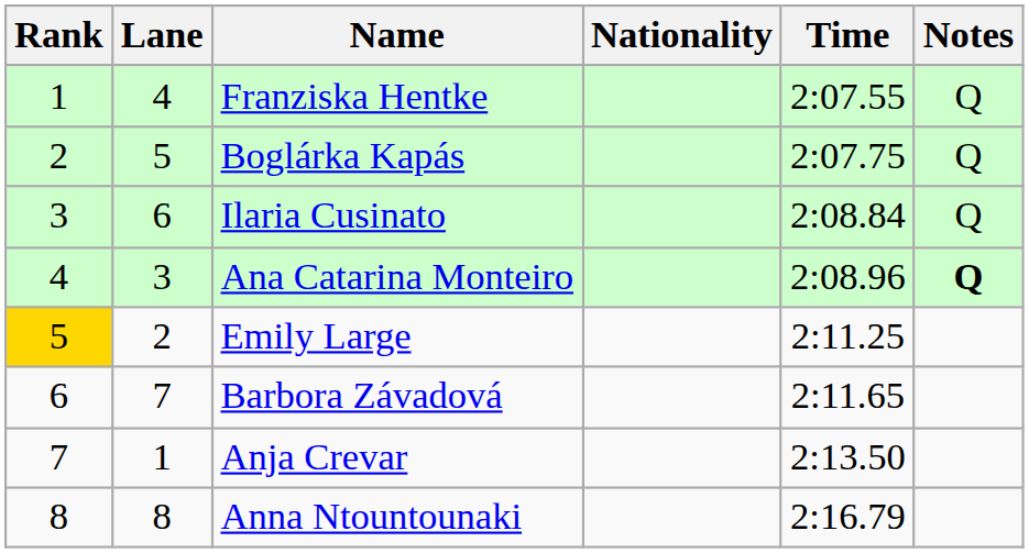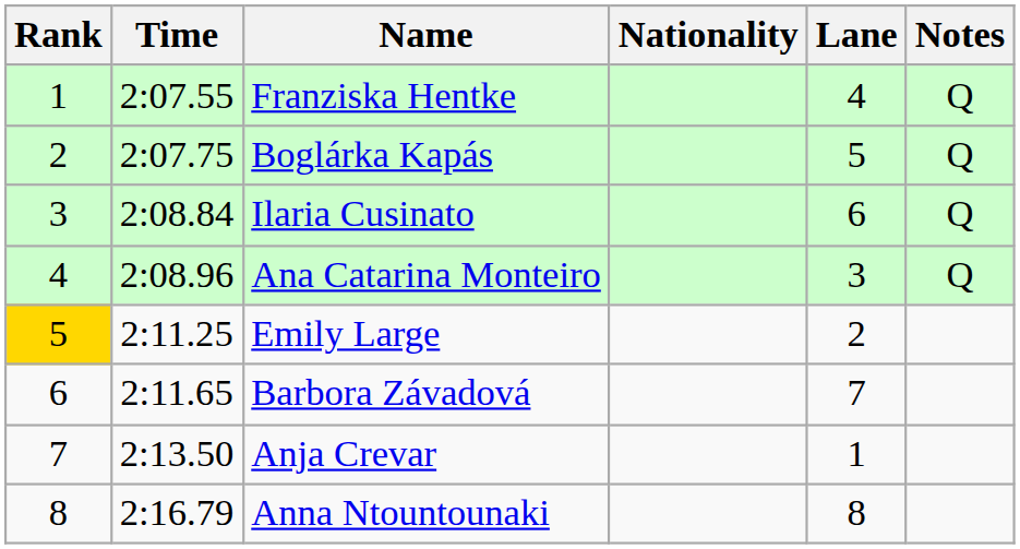 <table class="wikitable sortable" style="text-align:center">
 <tr>
 <th>Rank</th>
-<th>Lane</th>
+<th>Time</th>
 <th>Name</th>
 <th>Nationality</th>
-<th>Time</th>
+<th>Lane</th>
 <th>Notes</th>
 </tr>
 <tr bgcolor=ccffcc>
 <td>1</td>
-<td>4</td>
+<td>2:07.55</td>
 <td align=left><a href='#'>Franziska Hentke</a></td>
 <td align=left></td>
-<td>2:07.55</td>
+<td>4</td>
 <td>Q</td>
 </tr>
 <tr bgcolor=ccffcc>
 <td>2</td>
-<td>5</td>
+<td>2:07.75</td>
 <td align=left><a href='#'>Boglárka Kapás</a></td>
 <td align=left></td>
-<td>2:07.75</td>
+<td>5</td>
 <td>Q</td>
 </tr>
 <tr bgcolor=ccffcc>
 <td>3</td>
-<td>6</td>
+<td>2:08.84</td>
 <td align=left><a href='#'>Ilaria Cusinato</a></td>
 <td align=left></td>
-<td>2:08.84</td>
+<td>6</td>
 <td>Q</td>
 </tr>
 <tr bgcolor=ccffcc>
 <td>4</td>
-<td>3</td>
+<td>2:08.96</td>
 <td align=left><a href='#'>Ana Catarina Monteiro</a></td>
 <td align=left></td>
-<td>2:08.96</td>
-<td><strong>Q</strong></td>
+<td>3</td>
+<td>Q</td>
 </tr>
 <tr>
 <td style="background: gold;">5</td>
-<td>2</td>
+<td>2:11.25</td>
 <td align=left><a href='#'>Emily Large</a></td>
 <td align=left></td>
-<td>2:11.25</td>
+<td>2</td>
 <td></td>
 </tr>
 <tr>
 <td>6</td>
-<td>7</td>
+<td>2:11.65</td>
 <td align=left><a href='#'>Barbora Závadová</a></td>
 <td align=left></td>
-<td>2:11.65</td>
+<td>7</td>
 <td></td>
 </tr>
 <tr>
 <td>7</td>
-<td>1</td>
+<td>2:13.50</td>
 <td align=left><a href='#'>Anja Crevar</a></td>
 <td align=left></td>
-<td>2:13.50</td>
+<td>1</td>
 <td></td>
 </tr>
 <tr>
 <td>8</td>
-<td>8</td>
+<td>2:16.79</td>
 <td align=left><a href='#'>Anna Ntountounaki</a></td>
 <td align=left></td>
-<td>2:16.79</td>
+<td>8</td>
 <td></td>
 </tr>
 </table>
